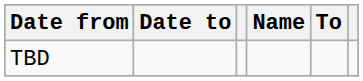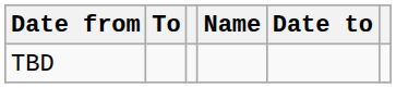 <table class="wikitable">
 <tr>
 <th>Date from</th>
-<th>Date to</th>
+<th>To</th>
 <th></th>
 <th>Name</th>
-<th>To</th>
+<th>Date to</th>
 <th></th>
 </tr>
 <tr>
 <td>TBD</td>
 <td></td>
 <td></td>
 <td></td>
 <td></td>
 <td></td>
 </tr>
 </table>
